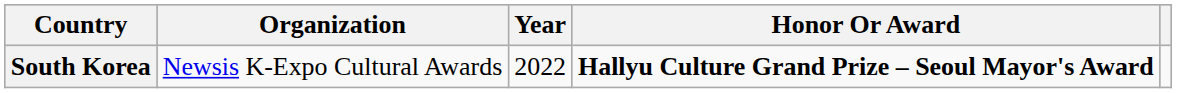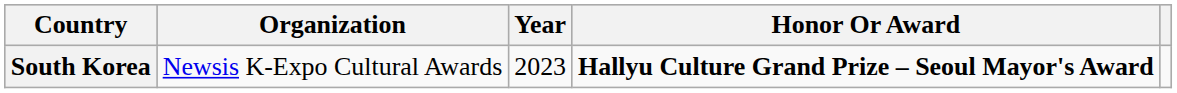 <table class="wikitable plainrowheaders">
 <tr>
 <th scope="col">Country</th>
 <th scope="col">Organization</th>
 <th scope="col">Year</th>
 <th scope="col">Honor Or Award</th>
 <th scope="col" class="unsortable"></th>
 </tr>
 <tr>
 <th scope="row">South Korea</th>
 <td><a href='#'>Newsis</a> K-Expo Cultural Awards</td>
-<td style="text-align:center">2022</td>
+<td style="text-align:center">2023</td>
 <td><strong>Hallyu Culture Grand Prize – Seoul Mayor's Award</strong></td>
 <td style="text-align:center"></td>
 </tr>
 </table>
